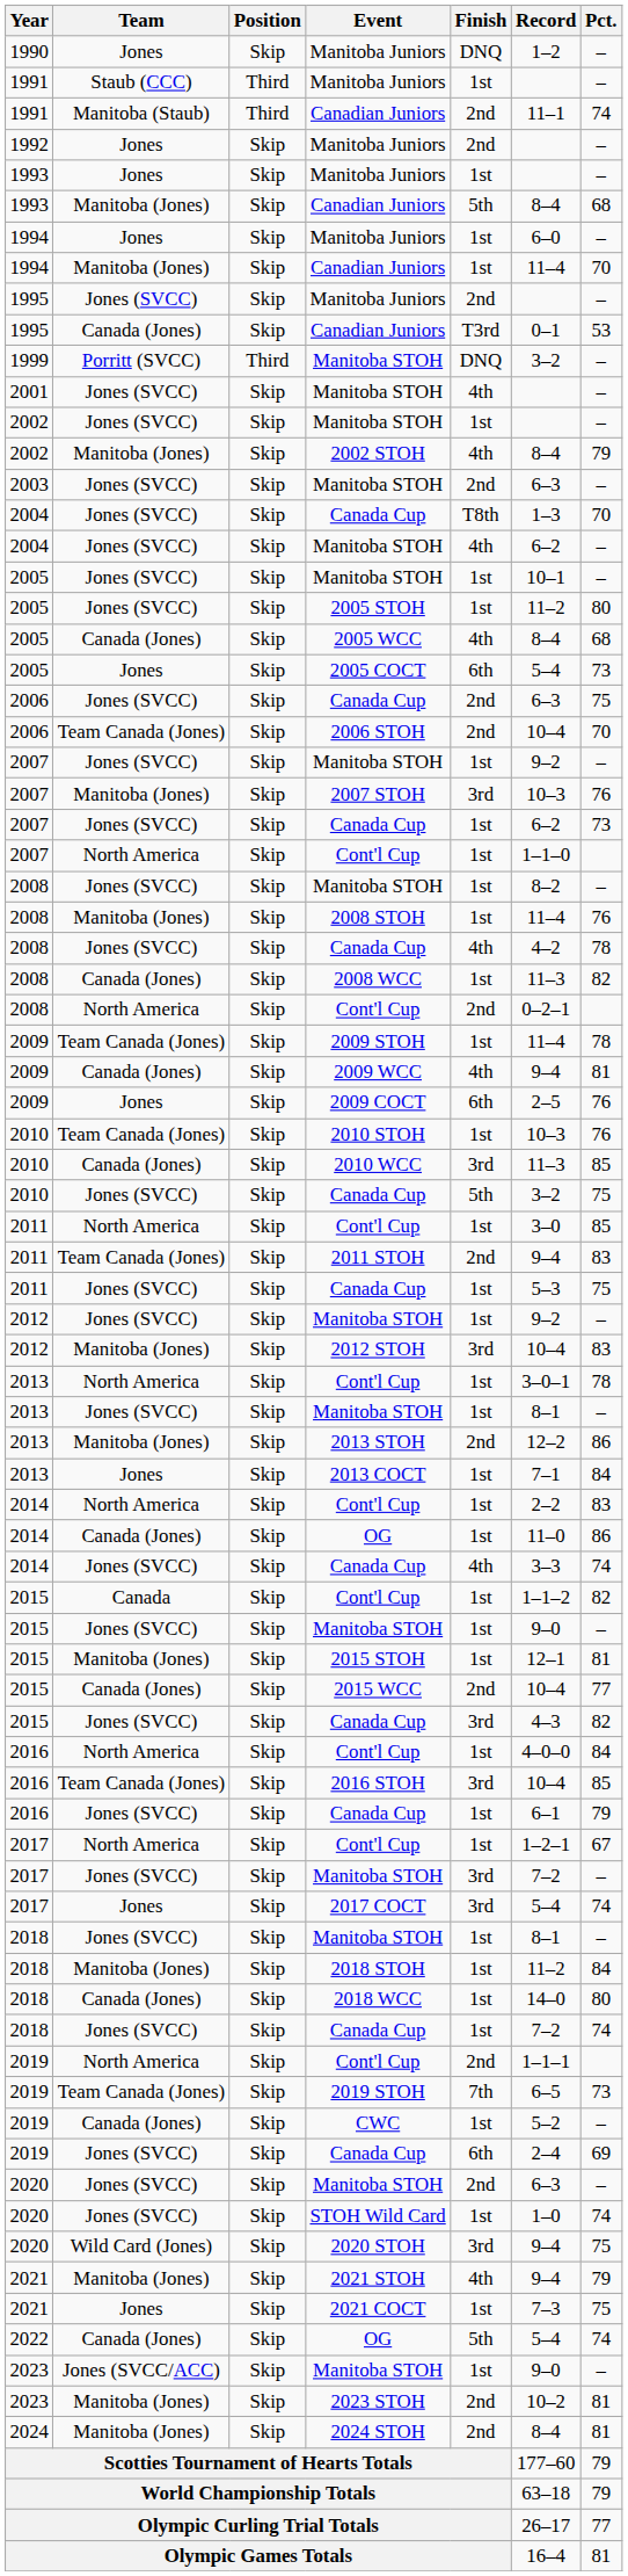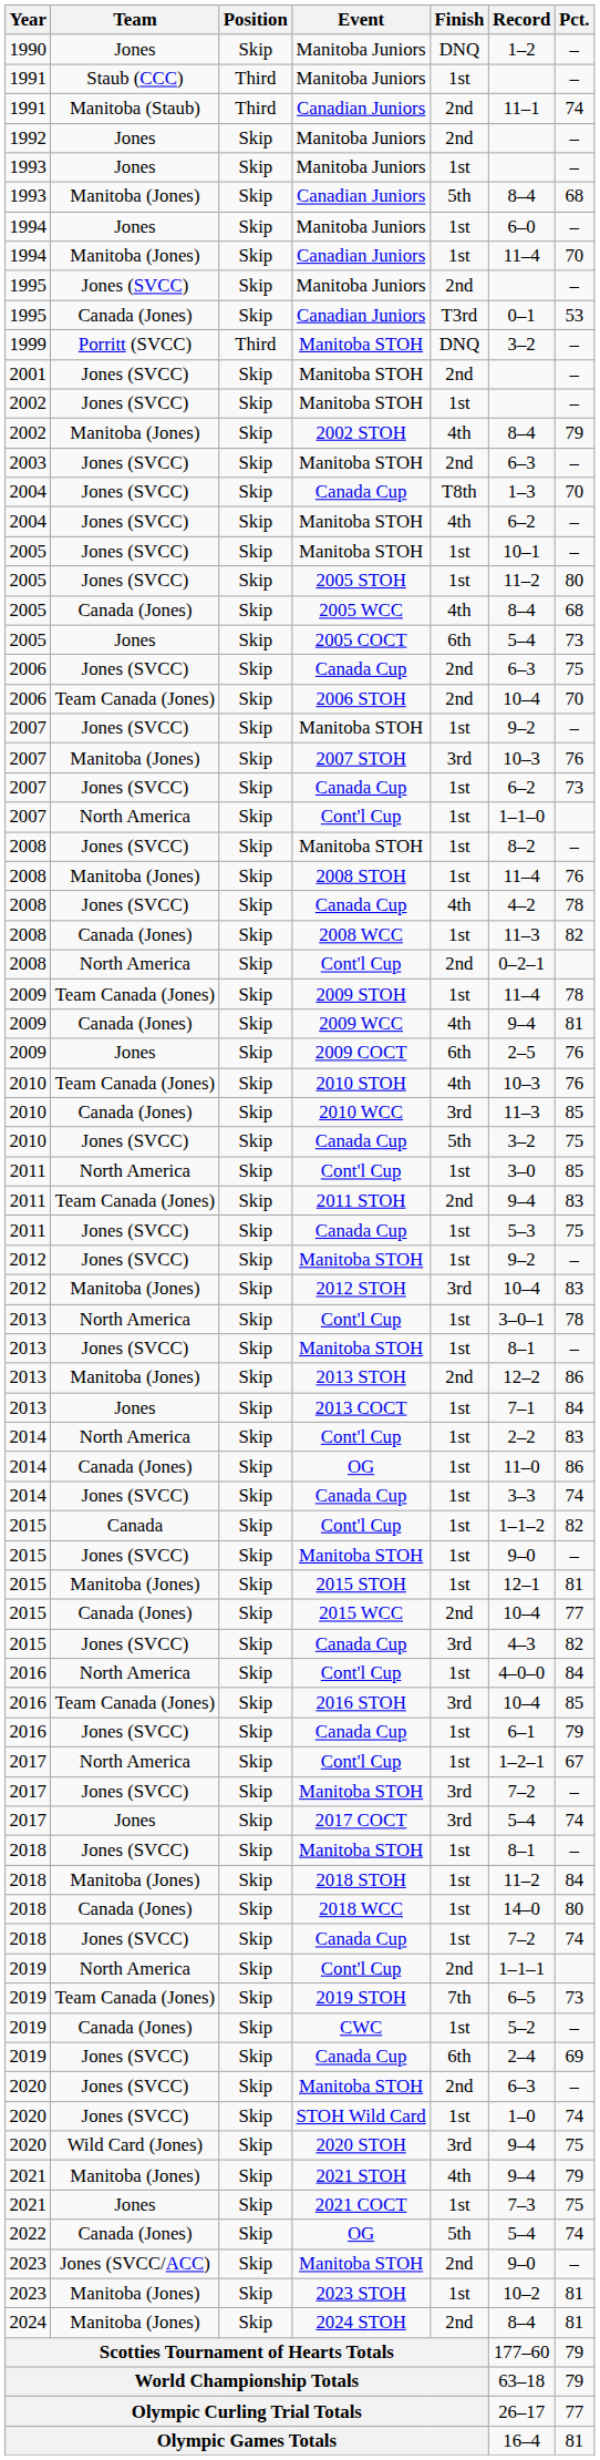 <table class="wikitable" style="text-align: center;">
 <tr>
 <th scope="col">Year</th>
 <th scope="col">Team</th>
 <th scope="col">Position</th>
 <th scope="col">Event</th>
 <th scope="col">Finish</th>
 <th scope="col">Record</th>
 <th scope="col">Pct.</th>
 </tr>
 <tr>
 <td>1990</td>
 <td>Jones</td>
 <td>Skip</td>
 <td>Manitoba Juniors</td>
 <td>DNQ</td>
 <td>1–2</td>
 <td>–</td>
 </tr>
 <tr>
 <td>1991</td>
 <td>Staub (<a href='#'>CCC</a>)</td>
 <td>Third</td>
 <td>Manitoba Juniors</td>
 <td>1st</td>
 <td></td>
 <td>–</td>
 </tr>
 <tr>
 <td>1991</td>
 <td>Manitoba (Staub)</td>
 <td>Third</td>
 <td><a href='#'>Canadian Juniors</a></td>
 <td>2nd</td>
 <td>11–1</td>
 <td>74</td>
 </tr>
 <tr>
 <td>1992</td>
 <td>Jones</td>
 <td>Skip</td>
 <td>Manitoba Juniors</td>
 <td>2nd</td>
 <td></td>
 <td>–</td>
 </tr>
 <tr>
 <td>1993</td>
 <td>Jones</td>
 <td>Skip</td>
 <td>Manitoba Juniors</td>
 <td>1st</td>
 <td></td>
 <td>–</td>
 </tr>
 <tr>
 <td>1993</td>
 <td>Manitoba (Jones)</td>
 <td>Skip</td>
 <td><a href='#'>Canadian Juniors</a></td>
 <td>5th</td>
 <td>8–4</td>
 <td>68</td>
 </tr>
 <tr>
 <td>1994</td>
 <td>Jones</td>
 <td>Skip</td>
 <td>Manitoba Juniors</td>
 <td>1st</td>
 <td>6–0</td>
 <td>–</td>
 </tr>
 <tr>
 <td>1994</td>
 <td>Manitoba (Jones)</td>
 <td>Skip</td>
 <td><a href='#'>Canadian Juniors</a></td>
 <td>1st</td>
 <td>11–4</td>
 <td>70</td>
 </tr>
 <tr>
 <td>1995</td>
 <td>Jones (<a href='#'>SVCC</a>)</td>
 <td>Skip</td>
 <td>Manitoba Juniors</td>
 <td>2nd</td>
 <td></td>
 <td>–</td>
 </tr>
 <tr>
 <td>1995</td>
 <td>Canada (Jones)</td>
 <td>Skip</td>
 <td><a href='#'>Canadian Juniors</a></td>
 <td>T3rd</td>
 <td>0–1</td>
 <td>53</td>
 </tr>
 <tr>
 <td>1999</td>
 <td><a href='#'>Porritt</a> (SVCC)</td>
 <td>Third</td>
 <td><a href='#'>Manitoba STOH</a></td>
 <td>DNQ</td>
 <td>3–2</td>
 <td>–</td>
 </tr>
 <tr>
 <td>2001</td>
 <td>Jones (SVCC)</td>
 <td>Skip</td>
 <td>Manitoba STOH</td>
-<td>4th</td>
+<td>2nd</td>
 <td></td>
 <td>–</td>
 </tr>
 <tr>
 <td>2002</td>
 <td>Jones (SVCC)</td>
 <td>Skip</td>
 <td>Manitoba STOH</td>
 <td>1st</td>
 <td></td>
 <td>–</td>
 </tr>
 <tr>
 <td>2002</td>
 <td>Manitoba (Jones)</td>
 <td>Skip</td>
 <td><a href='#'>2002 STOH</a></td>
 <td>4th</td>
 <td>8–4</td>
 <td>79</td>
 </tr>
 <tr>
 <td>2003</td>
 <td>Jones (SVCC)</td>
 <td>Skip</td>
 <td>Manitoba STOH</td>
 <td>2nd</td>
 <td>6–3</td>
 <td>–</td>
 </tr>
 <tr>
 <td>2004</td>
 <td>Jones (SVCC)</td>
 <td>Skip</td>
 <td><a href='#'>Canada Cup</a></td>
 <td>T8th</td>
 <td>1–3</td>
 <td>70</td>
 </tr>
 <tr>
 <td>2004</td>
 <td>Jones (SVCC)</td>
 <td>Skip</td>
 <td>Manitoba STOH</td>
 <td>4th</td>
 <td>6–2</td>
 <td>–</td>
 </tr>
 <tr>
 <td>2005</td>
 <td>Jones (SVCC)</td>
 <td>Skip</td>
 <td>Manitoba STOH</td>
 <td>1st</td>
 <td>10–1</td>
 <td>–</td>
 </tr>
 <tr>
 <td>2005</td>
 <td>Jones (SVCC)</td>
 <td>Skip</td>
 <td><a href='#'>2005 STOH</a></td>
 <td>1st</td>
 <td>11–2</td>
 <td>80</td>
 </tr>
 <tr>
 <td>2005</td>
 <td>Canada (Jones)</td>
 <td>Skip</td>
 <td><a href='#'>2005 WCC</a></td>
 <td>4th</td>
 <td>8–4</td>
 <td>68</td>
 </tr>
 <tr>
 <td>2005</td>
 <td>Jones</td>
 <td>Skip</td>
 <td><a href='#'>2005 COCT</a></td>
 <td>6th</td>
 <td>5–4</td>
 <td>73</td>
 </tr>
 <tr>
 <td>2006</td>
 <td>Jones (SVCC)</td>
 <td>Skip</td>
 <td><a href='#'>Canada Cup</a></td>
 <td>2nd</td>
 <td>6–3</td>
 <td>75</td>
 </tr>
 <tr>
 <td>2006</td>
 <td>Team Canada (Jones)</td>
 <td>Skip</td>
 <td><a href='#'>2006 STOH</a></td>
 <td>2nd</td>
 <td>10–4</td>
 <td>70</td>
 </tr>
 <tr>
 <td>2007</td>
 <td>Jones (SVCC)</td>
 <td>Skip</td>
 <td>Manitoba STOH</td>
 <td>1st</td>
 <td>9–2</td>
 <td>–</td>
 </tr>
 <tr>
 <td>2007</td>
 <td>Manitoba (Jones)</td>
 <td>Skip</td>
 <td><a href='#'>2007 STOH</a></td>
 <td>3rd</td>
 <td>10–3</td>
 <td>76</td>
 </tr>
 <tr>
 <td>2007</td>
 <td>Jones (SVCC)</td>
 <td>Skip</td>
 <td><a href='#'>Canada Cup</a></td>
 <td>1st</td>
 <td>6–2</td>
 <td>73</td>
 </tr>
 <tr>
 <td>2007</td>
 <td>North America</td>
 <td>Skip</td>
 <td><a href='#'>Cont'l Cup</a></td>
 <td>1st</td>
 <td>1–1–0</td>
 <td></td>
 </tr>
 <tr>
 <td>2008</td>
 <td>Jones (SVCC)</td>
 <td>Skip</td>
 <td>Manitoba STOH</td>
 <td>1st</td>
 <td>8–2</td>
 <td>–</td>
 </tr>
 <tr>
 <td>2008</td>
 <td>Manitoba (Jones)</td>
 <td>Skip</td>
 <td><a href='#'>2008 STOH</a></td>
 <td>1st</td>
 <td>11–4</td>
 <td>76</td>
 </tr>
 <tr>
 <td>2008</td>
 <td>Jones (SVCC)</td>
 <td>Skip</td>
 <td><a href='#'>Canada Cup</a></td>
 <td>4th</td>
 <td>4–2</td>
 <td>78</td>
 </tr>
 <tr>
 <td>2008</td>
 <td>Canada (Jones)</td>
 <td>Skip</td>
 <td><a href='#'>2008 WCC</a></td>
 <td>1st</td>
 <td>11–3</td>
 <td>82</td>
 </tr>
 <tr>
 <td>2008</td>
 <td>North America</td>
 <td>Skip</td>
 <td><a href='#'>Cont'l Cup</a></td>
 <td>2nd</td>
 <td>0–2–1</td>
 <td></td>
 </tr>
 <tr>
 <td>2009</td>
 <td>Team Canada (Jones)</td>
 <td>Skip</td>
 <td><a href='#'>2009 STOH</a></td>
 <td>1st</td>
 <td>11–4</td>
 <td>78</td>
 </tr>
 <tr>
 <td>2009</td>
 <td>Canada (Jones)</td>
 <td>Skip</td>
 <td><a href='#'>2009 WCC</a></td>
 <td>4th</td>
 <td>9–4</td>
 <td>81</td>
 </tr>
 <tr>
 <td>2009</td>
 <td>Jones</td>
 <td>Skip</td>
 <td><a href='#'>2009 COCT</a></td>
 <td>6th</td>
 <td>2–5</td>
 <td>76</td>
 </tr>
 <tr>
 <td>2010</td>
 <td>Team Canada (Jones)</td>
 <td>Skip</td>
 <td><a href='#'>2010 STOH</a></td>
-<td>1st</td>
+<td>4th</td>
 <td>10–3</td>
 <td>76</td>
 </tr>
 <tr>
 <td>2010</td>
 <td>Canada (Jones)</td>
 <td>Skip</td>
 <td><a href='#'>2010 WCC</a></td>
 <td>3rd</td>
 <td>11–3</td>
 <td>85</td>
 </tr>
 <tr>
 <td>2010</td>
 <td>Jones (SVCC)</td>
 <td>Skip</td>
 <td><a href='#'>Canada Cup</a></td>
 <td>5th</td>
 <td>3–2</td>
 <td>75</td>
 </tr>
 <tr>
 <td>2011</td>
 <td>North America</td>
 <td>Skip</td>
 <td><a href='#'>Cont'l Cup</a></td>
 <td>1st</td>
 <td>3–0</td>
 <td>85</td>
 </tr>
 <tr>
 <td>2011</td>
 <td>Team Canada (Jones)</td>
 <td>Skip</td>
 <td><a href='#'>2011 STOH</a></td>
 <td>2nd</td>
 <td>9–4</td>
 <td>83</td>
 </tr>
 <tr>
 <td>2011</td>
 <td>Jones (SVCC)</td>
 <td>Skip</td>
 <td><a href='#'>Canada Cup</a></td>
 <td>1st</td>
 <td>5–3</td>
 <td>75</td>
 </tr>
 <tr>
 <td>2012</td>
 <td>Jones (SVCC)</td>
 <td>Skip</td>
 <td><a href='#'>Manitoba STOH</a></td>
 <td>1st</td>
 <td>9–2</td>
 <td>–</td>
 </tr>
 <tr>
 <td>2012</td>
 <td>Manitoba (Jones)</td>
 <td>Skip</td>
 <td><a href='#'>2012 STOH</a></td>
 <td>3rd</td>
 <td>10–4</td>
 <td>83</td>
 </tr>
 <tr>
 <td>2013</td>
 <td>North America</td>
 <td>Skip</td>
 <td><a href='#'>Cont'l Cup</a></td>
 <td>1st</td>
 <td>3–0–1</td>
 <td>78</td>
 </tr>
 <tr>
 <td>2013</td>
 <td>Jones (SVCC)</td>
 <td>Skip</td>
 <td><a href='#'>Manitoba STOH</a></td>
 <td>1st</td>
 <td>8–1</td>
 <td>–</td>
 </tr>
 <tr>
 <td>2013</td>
 <td>Manitoba (Jones)</td>
 <td>Skip</td>
 <td><a href='#'>2013 STOH</a></td>
 <td>2nd</td>
 <td>12–2</td>
 <td>86</td>
 </tr>
 <tr>
 <td>2013</td>
 <td>Jones</td>
 <td>Skip</td>
 <td><a href='#'>2013 COCT</a></td>
 <td>1st</td>
 <td>7–1</td>
 <td>84</td>
 </tr>
 <tr>
 <td>2014</td>
 <td>North America</td>
 <td>Skip</td>
 <td><a href='#'>Cont'l Cup</a></td>
 <td>1st</td>
 <td>2–2</td>
 <td>83</td>
 </tr>
 <tr>
 <td>2014</td>
 <td>Canada (Jones)</td>
 <td>Skip</td>
 <td><a href='#'>OG</a></td>
 <td>1st</td>
 <td>11–0</td>
 <td>86</td>
 </tr>
 <tr>
 <td>2014</td>
 <td>Jones (SVCC)</td>
 <td>Skip</td>
 <td><a href='#'>Canada Cup</a></td>
-<td>4th</td>
+<td>1st</td>
 <td>3–3</td>
 <td>74</td>
 </tr>
 <tr>
 <td>2015</td>
 <td>Canada</td>
 <td>Skip</td>
 <td><a href='#'>Cont'l Cup</a></td>
 <td>1st</td>
 <td>1–1–2</td>
 <td>82</td>
 </tr>
 <tr>
 <td>2015</td>
 <td>Jones (SVCC)</td>
 <td>Skip</td>
 <td><a href='#'>Manitoba STOH</a></td>
 <td>1st</td>
 <td>9–0</td>
 <td>–</td>
 </tr>
 <tr>
 <td>2015</td>
 <td>Manitoba (Jones)</td>
 <td>Skip</td>
 <td><a href='#'>2015 STOH</a></td>
 <td>1st</td>
 <td>12–1</td>
 <td>81</td>
 </tr>
 <tr>
 <td>2015</td>
 <td>Canada (Jones)</td>
 <td>Skip</td>
 <td><a href='#'>2015 WCC</a></td>
 <td>2nd</td>
 <td>10–4</td>
 <td>77</td>
 </tr>
 <tr>
 <td>2015</td>
 <td>Jones (SVCC)</td>
 <td>Skip</td>
 <td><a href='#'>Canada Cup</a></td>
 <td>3rd</td>
 <td>4–3</td>
 <td>82</td>
 </tr>
 <tr>
 <td>2016</td>
 <td>North America</td>
 <td>Skip</td>
 <td><a href='#'>Cont'l Cup</a></td>
 <td>1st</td>
 <td>4–0–0</td>
 <td>84</td>
 </tr>
 <tr>
 <td>2016</td>
 <td>Team Canada (Jones)</td>
 <td>Skip</td>
 <td><a href='#'>2016 STOH</a></td>
 <td>3rd</td>
 <td>10–4</td>
 <td>85</td>
 </tr>
 <tr>
 <td>2016</td>
 <td>Jones (SVCC)</td>
 <td>Skip</td>
 <td><a href='#'>Canada Cup</a></td>
 <td>1st</td>
 <td>6–1</td>
 <td>79</td>
 </tr>
 <tr>
 <td>2017</td>
 <td>North America</td>
 <td>Skip</td>
 <td><a href='#'>Cont'l Cup</a></td>
 <td>1st</td>
 <td>1–2–1</td>
 <td>67</td>
 </tr>
 <tr>
 <td>2017</td>
 <td>Jones (SVCC)</td>
 <td>Skip</td>
 <td><a href='#'>Manitoba STOH</a></td>
 <td>3rd</td>
 <td>7–2</td>
 <td>–</td>
 </tr>
 <tr>
 <td>2017</td>
 <td>Jones</td>
 <td>Skip</td>
 <td><a href='#'>2017 COCT</a></td>
 <td>3rd</td>
 <td>5–4</td>
 <td>74</td>
 </tr>
 <tr>
 <td>2018</td>
 <td>Jones (SVCC)</td>
 <td>Skip</td>
 <td><a href='#'>Manitoba STOH</a></td>
 <td>1st</td>
 <td>8–1</td>
 <td>–</td>
 </tr>
 <tr>
 <td>2018</td>
 <td>Manitoba (Jones)</td>
 <td>Skip</td>
 <td><a href='#'>2018 STOH</a></td>
 <td>1st</td>
 <td>11–2</td>
 <td>84</td>
 </tr>
 <tr>
 <td>2018</td>
 <td>Canada (Jones)</td>
 <td>Skip</td>
 <td><a href='#'>2018 WCC</a></td>
 <td>1st</td>
 <td>14–0</td>
 <td>80</td>
 </tr>
 <tr>
 <td>2018</td>
 <td>Jones (SVCC)</td>
 <td>Skip</td>
 <td><a href='#'>Canada Cup</a></td>
 <td>1st</td>
 <td>7–2</td>
 <td>74</td>
 </tr>
 <tr>
 <td>2019</td>
 <td>North America</td>
 <td>Skip</td>
 <td><a href='#'>Cont'l Cup</a></td>
 <td>2nd</td>
 <td>1–1–1</td>
 <td></td>
 </tr>
 <tr>
 <td>2019</td>
 <td>Team Canada (Jones)</td>
 <td>Skip</td>
 <td><a href='#'>2019 STOH</a></td>
 <td>7th</td>
 <td>6–5</td>
 <td>73</td>
 </tr>
 <tr>
 <td>2019</td>
 <td>Canada (Jones)</td>
 <td>Skip</td>
 <td><a href='#'>CWC</a></td>
 <td>1st</td>
 <td>5–2</td>
 <td>–</td>
 </tr>
 <tr>
 <td>2019</td>
 <td>Jones (SVCC)</td>
 <td>Skip</td>
 <td><a href='#'>Canada Cup</a></td>
 <td>6th</td>
 <td>2–4</td>
 <td>69</td>
 </tr>
 <tr>
 <td>2020</td>
 <td>Jones (SVCC)</td>
 <td>Skip</td>
 <td><a href='#'>Manitoba STOH</a></td>
 <td>2nd</td>
 <td>6–3</td>
 <td>–</td>
 </tr>
 <tr>
 <td>2020</td>
 <td>Jones (SVCC)</td>
 <td>Skip</td>
 <td><a href='#'>STOH Wild Card</a></td>
 <td>1st</td>
 <td>1–0</td>
 <td>74</td>
 </tr>
 <tr>
 <td>2020</td>
 <td>Wild Card (Jones)</td>
 <td>Skip</td>
 <td><a href='#'>2020 STOH</a></td>
 <td>3rd</td>
 <td>9–4</td>
 <td>75</td>
 </tr>
 <tr>
 <td>2021</td>
 <td>Manitoba (Jones)</td>
 <td>Skip</td>
 <td><a href='#'>2021 STOH</a></td>
 <td>4th</td>
 <td>9–4</td>
 <td>79</td>
 </tr>
 <tr>
 <td>2021</td>
 <td>Jones</td>
 <td>Skip</td>
 <td><a href='#'>2021 COCT</a></td>
 <td>1st</td>
 <td>7–3</td>
 <td>75</td>
 </tr>
 <tr>
 <td>2022</td>
 <td>Canada (Jones)</td>
 <td>Skip</td>
 <td><a href='#'>OG</a></td>
 <td>5th</td>
 <td>5–4</td>
 <td>74</td>
 </tr>
 <tr>
 <td>2023</td>
 <td>Jones (SVCC/<a href='#'>ACC</a>)</td>
 <td>Skip</td>
 <td><a href='#'>Manitoba STOH</a></td>
-<td>1st</td>
+<td>2nd</td>
 <td>9–0</td>
 <td>–</td>
 </tr>
 <tr>
 <td>2023</td>
 <td>Manitoba (Jones)</td>
 <td>Skip</td>
 <td><a href='#'>2023 STOH</a></td>
-<td>2nd</td>
+<td>1st</td>
 <td>10–2</td>
 <td>81</td>
 </tr>
 <tr>
 <td>2024</td>
 <td>Manitoba (Jones)</td>
 <td>Skip</td>
 <td><a href='#'>2024 STOH</a></td>
 <td>2nd</td>
 <td>8–4</td>
 <td>81</td>
 </tr>
 <tr>
 <th scope="row" colspan="5">Scotties Tournament of Hearts Totals</th>
 <td>177–60</td>
 <td>79</td>
 </tr>
 <tr>
 <th scope="row" colspan="5">World Championship Totals</th>
 <td>63–18</td>
 <td>79</td>
 </tr>
 <tr>
 <th scope="row" colspan="5">Olympic Curling Trial Totals</th>
 <td>26–17</td>
 <td>77</td>
 </tr>
 <tr>
 <th scope="row" colspan="5">Olympic Games Totals</th>
 <td>16–4</td>
 <td>81</td>
 </tr>
 </table>
